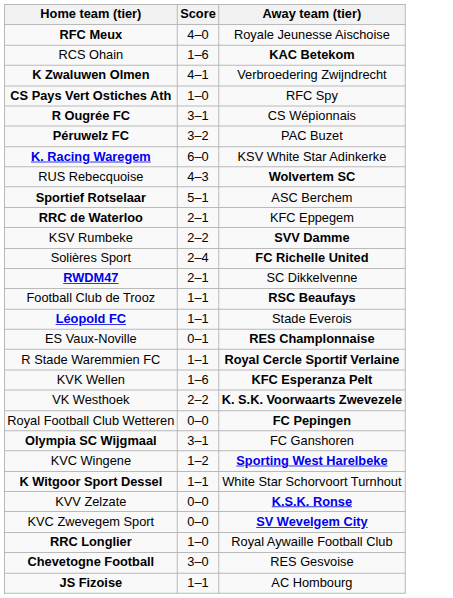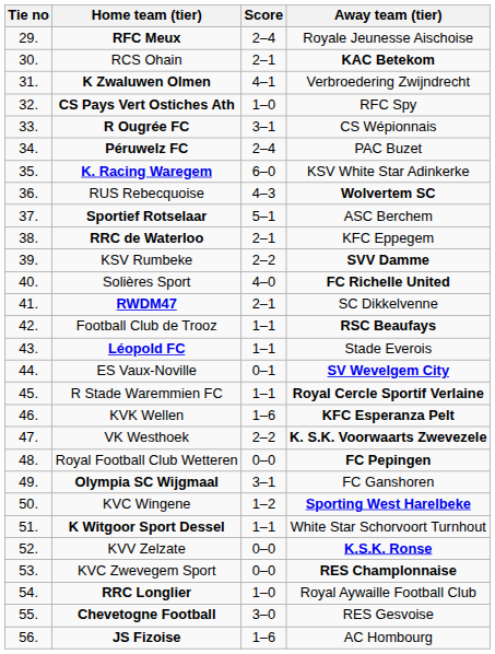 <table class="wikitable" style="text-align: center">
 <tr>
+<th>Tie no</th>
 <th>Home team (tier)</th>
 <th>Score</th>
 <th>Away team (tier)</th>
 </tr>
 <tr>
+<td>29.</td>
 <td><strong>RFC Meux</strong></td>
-<td>4–0</td>
+<td>2–4</td>
 <td>Royale Jeunesse Aischoise</td>
 </tr>
 <tr>
+<td>30.</td>
 <td>RCS Ohain</td>
-<td>1–6</td>
+<td>2–1</td>
 <td><strong>KAC Betekom</strong></td>
 </tr>
 <tr>
+<td>31.</td>
 <td><strong>K Zwaluwen Olmen</strong></td>
 <td>4–1</td>
 <td>Verbroedering Zwijndrecht</td>
 </tr>
 <tr>
+<td>32.</td>
 <td><strong>CS Pays Vert Ostiches Ath</strong></td>
 <td>1–0</td>
 <td>RFC Spy</td>
 </tr>
 <tr>
+<td>33.</td>
 <td><strong>R Ougrée FC</strong></td>
 <td>3–1</td>
 <td>CS Wépionnais</td>
 </tr>
 <tr>
+<td>34.</td>
 <td><strong>Péruwelz FC</strong></td>
-<td>3–2</td>
+<td>2–4</td>
 <td>PAC Buzet</td>
 </tr>
 <tr>
+<td>35.</td>
 <td><strong><a href='#'>K. Racing Waregem</a></strong></td>
 <td>6–0</td>
 <td>KSV White Star Adinkerke</td>
 </tr>
 <tr>
+<td>36.</td>
 <td>RUS Rebecquoise</td>
 <td>4–3</td>
 <td><strong>Wolvertem SC</strong></td>
 </tr>
 <tr>
+<td>37.</td>
 <td><strong>Sportief Rotselaar</strong></td>
 <td>5–1</td>
 <td>ASC Berchem</td>
 </tr>
 <tr>
+<td>38.</td>
 <td><strong>RRC de Waterloo</strong></td>
 <td>2–1</td>
 <td>KFC Eppegem</td>
 </tr>
 <tr>
+<td>39.</td>
 <td>KSV Rumbeke</td>
 <td>2–2 </td>
 <td><strong>SVV Damme</strong></td>
 </tr>
 <tr>
+<td>40.</td>
 <td>Solières Sport</td>
-<td>2–4</td>
+<td>4–0</td>
 <td><strong>FC Richelle United</strong></td>
 </tr>
 <tr>
+<td>41.</td>
 <td><strong><a href='#'>RWDM47</a></strong></td>
 <td>2–1</td>
 <td>SC Dikkelvenne</td>
 </tr>
 <tr>
+<td>42.</td>
 <td>Football Club de Trooz</td>
 <td>1–1 </td>
 <td><strong>RSC Beaufays</strong></td>
 </tr>
 <tr>
+<td>43.</td>
 <td><strong><a href='#'>Léopold FC</a></strong></td>
 <td>1–1 </td>
 <td>Stade Everois</td>
 </tr>
 <tr>
+<td>44.</td>
 <td>ES Vaux-Noville</td>
 <td>0–1</td>
-<td><strong>RES Champlonnaise</strong></td>
+<td><strong><a href='#'>SV Wevelgem City</a></strong></td>
 </tr>
 <tr>
+<td>45.</td>
 <td>R Stade Waremmien FC</td>
 <td>1–1 </td>
 <td><strong>Royal Cercle Sportif Verlaine</strong></td>
 </tr>
 <tr>
+<td>46.</td>
 <td>KVK Wellen</td>
 <td>1–6</td>
 <td><strong>KFC Esperanza Pelt</strong></td>
 </tr>
 <tr>
+<td>47.</td>
 <td>VK Westhoek</td>
 <td>2–2 </td>
 <td><strong>K. S.K. Voorwaarts Zwevezele</strong></td>
 </tr>
 <tr>
+<td>48.</td>
 <td>Royal Football Club Wetteren</td>
 <td>0–0 </td>
 <td><strong>FC Pepingen</strong></td>
 </tr>
 <tr>
+<td>49.</td>
 <td><strong>Olympia SC Wijgmaal</strong></td>
 <td>3–1</td>
 <td>FC Ganshoren</td>
 </tr>
 <tr>
+<td>50.</td>
 <td>KVC Wingene</td>
 <td>1–2</td>
 <td><strong><a href='#'>Sporting West Harelbeke</a></strong></td>
 </tr>
 <tr>
+<td>51.</td>
 <td><strong>K Witgoor Sport Dessel</strong></td>
 <td>1–1 </td>
 <td>White Star Schorvoort Turnhout</td>
 </tr>
 <tr>
+<td>52.</td>
 <td>KVV Zelzate</td>
 <td>0–0 </td>
 <td><strong><a href='#'>K.S.K. Ronse</a></strong></td>
 </tr>
 <tr>
+<td>53.</td>
 <td>KVC Zwevegem Sport</td>
 <td>0–0 </td>
-<td><strong><a href='#'>SV Wevelgem City</a></strong></td>
+<td><strong>RES Champlonnaise</strong></td>
 </tr>
 <tr>
+<td>54.</td>
 <td><strong>RRC Longlier</strong></td>
 <td>1–0</td>
 <td>Royal Aywaille Football Club</td>
 </tr>
 <tr>
+<td>55.</td>
 <td><strong>Chevetogne Football</strong></td>
 <td>3–0</td>
 <td>RES Gesvoise</td>
 </tr>
 <tr>
+<td>56.</td>
 <td><strong>JS Fizoise</strong></td>
-<td>1–1 </td>
+<td>1–6</td>
 <td>AC Hombourg</td>
 </tr>
 </table>
